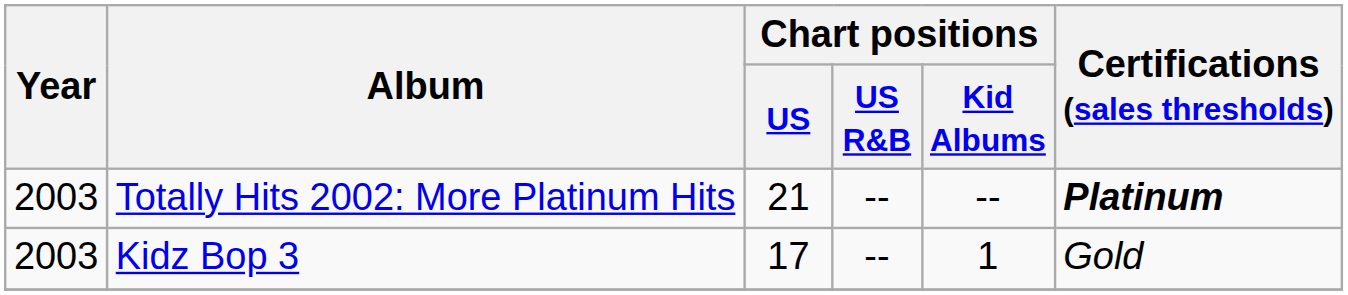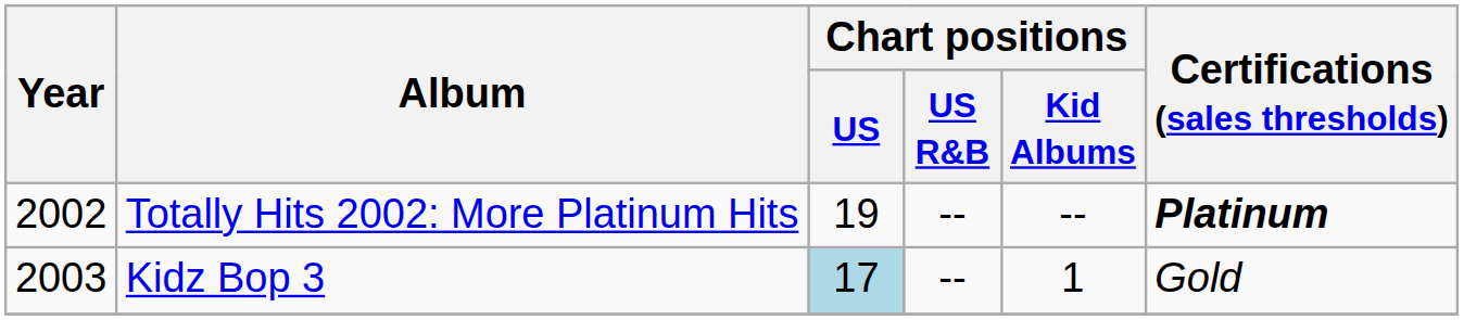 <table class="wikitable">
 <tr>
 <th rowspan=2>Year</th>
 <th rowspan=2>Album</th>
 <th colspan=3>Chart positions</th>
 <th rowspan="2">Certifications<br><small>(<a href='#'>sales thresholds</a>)</small></th>
 </tr>
 <tr>
 <th width="30"><small><a href='#'>US</a></small></th>
 <th width="30"><small><a href='#'>US R&B</a></small></th>
 <th width="30"><small><a href='#'>Kid Albums</a></small></th>
 </tr>
 <tr>
-<td rowspan="1">2003</td>
+<td rowspan="1">2002</td>
 <td><a href='#'>Totally Hits 2002: More Platinum Hits</a></td>
-<td align="center">21</td>
+<td align="center">19</td>
 <td align="center">--</td>
 <td align="center">--</td>
 <td rowspan="1"><strong><em>Platinum</em></strong></td>
 </tr>
 <tr>
 <td rowspan="1">2003</td>
 <td><a href='#'>Kidz Bop 3</a></td>
-<td align="center">17</td>
+<td align="center" style="background: lightblue;">17</td>
 <td align="center">--</td>
 <td align="center">1</td>
 <td rowspan="1"><em>Gold</em></td>
 </tr>
 <tr>
 </tr>
 </table>
